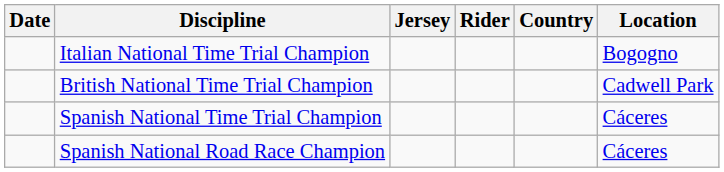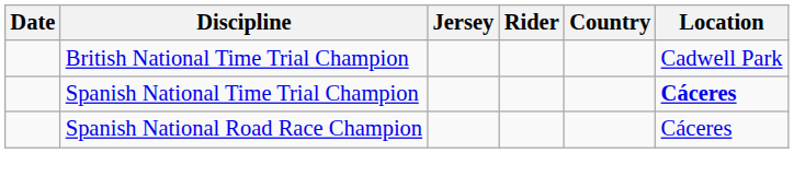 <table class="wikitable">
 <tr>
 <th>Date</th>
 <th>Discipline</th>
 <th>Jersey</th>
 <th>Rider</th>
 <th>Country</th>
 <th>Location</th>
-</tr>
-<tr>
-<td></td>
-<td><a href='#'>Italian National Time Trial Champion</a></td>
-<td></td>
-<td></td>
-<td></td>
-<td><a href='#'>Bogogno</a></td>
 </tr>
 <tr>
 <td></td>
 <td><a href='#'>British National Time Trial Champion</a></td>
 <td></td>
 <td></td>
 <td></td>
 <td><a href='#'>Cadwell Park</a></td>
 </tr>
 <tr>
 <td></td>
 <td><a href='#'>Spanish National Time Trial Champion</a></td>
 <td></td>
 <td></td>
 <td></td>
-<td><a href='#'>Cáceres</a></td>
+<td><strong><a href='#'>Cáceres</a></strong></td>
 </tr>
 <tr>
 <td></td>
 <td><a href='#'>Spanish National Road Race Champion</a></td>
 <td></td>
 <td></td>
 <td></td>
 <td><a href='#'>Cáceres</a></td>
 </tr>
 </table>
